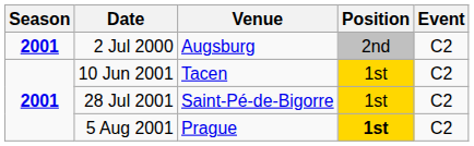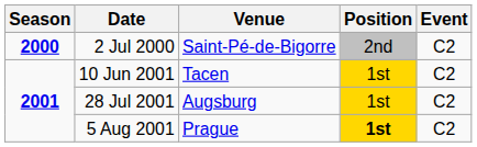 <table class="wikitable" style="text-align:center; font-size:95%;">
 <tr>
 <th>Season</th>
 <th>Date</th>
 <th>Venue</th>
 <th>Position</th>
 <th>Event</th>
 </tr>
 <tr>
-<td><strong><a href='#'>2001</a></strong></td>
+<td><strong><a href='#'>2000</a></strong></td>
 <td align=right>2 Jul 2000</td>
-<td align=left><a href='#'>Augsburg</a></td>
+<td align=left><a href='#'>Saint-Pé-de-Bigorre</a></td>
 <td bgcolor=silver>2nd</td>
 <td>C2</td>
 </tr>
 <tr>
 <td rowspan=3><strong><a href='#'>2001</a></strong></td>
 <td align=right>10 Jun 2001</td>
 <td align=left><a href='#'>Tacen</a></td>
 <td bgcolor=gold>1st</td>
 <td>C2</td>
 </tr>
 <tr>
 <td align=right>28 Jul 2001</td>
-<td align=left><a href='#'>Saint-Pé-de-Bigorre</a></td>
+<td align=left><a href='#'>Augsburg</a></td>
 <td bgcolor=gold>1st</td>
 <td>C2</td>
 </tr>
 <tr>
 <td align=right>5 Aug 2001</td>
 <td align=left><a href='#'>Prague</a></td>
 <td bgcolor=gold><strong>1st</strong></td>
 <td>C2</td>
 </tr>
 </table>
